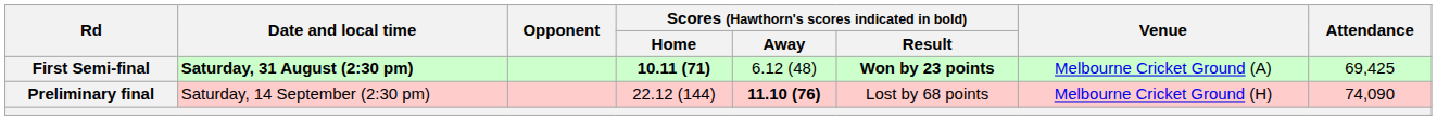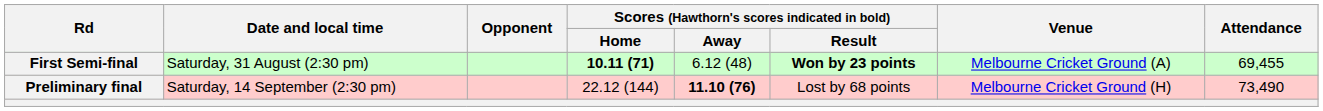 <table class="wikitable" style="font-size:90%; text-align:center; width: 100%; margin-left: auto; margin-right: auto">
 <tr>
 <th rowspan="2">Rd</th>
 <th rowspan="2">Date and local time</th>
 <th rowspan="2">Opponent</th>
 <th colspan="3">Scores <small>(Hawthorn's scores indicated in bold)</small></th>
 <th rowspan="2">Venue</th>
 <th rowspan="2">Attendance</th>
 </tr>
 <tr>
 <th>Home</th>
 <th>Away</th>
 <th>Result</th>
 </tr>
 <tr style="background:#cfc">
 <th>First Semi-final</th>
-<td align=left><strong>Saturday, 31 August (2:30 pm)</strong></td>
+<td align=left>Saturday, 31 August (2:30 pm)</td>
 <td align=left></td>
 <td><strong>10.11 (71)</strong></td>
 <td>6.12 (48)</td>
 <td><strong>Won by 23 points</strong></td>
 <td><a href='#'>Melbourne Cricket Ground</a> (A)</td>
-<td>69,425</td>
+<td>69,455</td>
 </tr>
 <tr style="background:#fcc;">
 <th>Preliminary final</th>
 <td align=left>Saturday, 14 September (2:30 pm)</td>
 <td align=left></td>
 <td>22.12 (144)</td>
 <td><strong>11.10 (76)</strong></td>
 <td>Lost by 68 points</td>
 <td><a href='#'>Melbourne Cricket Ground</a> (H)</td>
-<td>74,090</td>
+<td>73,490</td>
 </tr>
 <tr>
 <th colspan="8"></th>
 </tr>
 </table>
